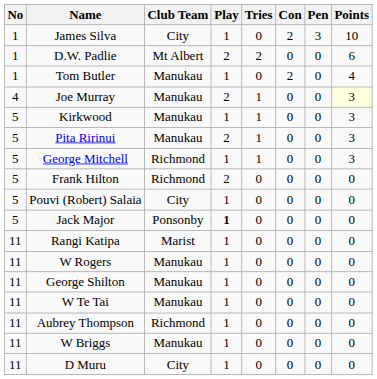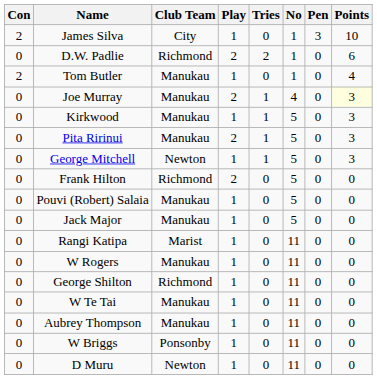 <table class="wikitable sortable" style="text-align: center;">
 <tr>
-<th>No</th>
+<th>Con</th>
 <th>Name</th>
 <th>Club Team</th>
 <th>Play</th>
 <th>Tries</th>
-<th>Con</th>
+<th>No</th>
 <th>Pen</th>
 <th>Points</th>
 </tr>
 <tr>
-<td>1</td>
+<td>2</td>
 <td>James Silva</td>
 <td>City</td>
 <td>1</td>
 <td>0</td>
-<td>2</td>
+<td>1</td>
 <td>3</td>
 <td>10</td>
 </tr>
 <tr>
-<td>1</td>
+<td>0</td>
 <td>D.W. Padlie</td>
-<td>Mt Albert</td>
+<td>Richmond</td>
 <td>2</td>
 <td>2</td>
-<td>0</td>
+<td>1</td>
 <td>0</td>
 <td>6</td>
 </tr>
 <tr>
-<td>1</td>
+<td>2</td>
 <td>Tom Butler</td>
 <td>Manukau</td>
 <td>1</td>
 <td>0</td>
-<td>2</td>
+<td>1</td>
 <td>0</td>
 <td>4</td>
 </tr>
 <tr>
-<td>4</td>
+<td>0</td>
 <td>Joe Murray</td>
 <td>Manukau</td>
 <td>2</td>
 <td>1</td>
-<td>0</td>
+<td>4</td>
 <td>0</td>
 <td style="background: lightyellow;">3</td>
 </tr>
 <tr>
-<td>5</td>
+<td>0</td>
 <td>Kirkwood</td>
 <td>Manukau</td>
 <td>1</td>
 <td>1</td>
-<td>0</td>
+<td>5</td>
 <td>0</td>
 <td>3</td>
 </tr>
 <tr>
-<td>5</td>
+<td>0</td>
 <td><a href='#'>Pita Ririnui</a></td>
 <td>Manukau</td>
 <td>2</td>
 <td>1</td>
-<td>0</td>
+<td>5</td>
 <td>0</td>
 <td>3</td>
 </tr>
 <tr>
-<td>5</td>
+<td>0</td>
 <td><a href='#'>George Mitchell</a></td>
-<td>Richmond</td>
+<td>Newton</td>
 <td>1</td>
 <td>1</td>
-<td>0</td>
+<td>5</td>
 <td>0</td>
 <td>3</td>
 </tr>
 <tr>
-<td>5</td>
+<td>0</td>
 <td>Frank Hilton</td>
 <td>Richmond</td>
 <td>2</td>
 <td>0</td>
-<td>0</td>
+<td>5</td>
 <td>0</td>
 <td>0</td>
 </tr>
 <tr>
-<td>5</td>
+<td>0</td>
 <td>Pouvi (Robert) Salaia</td>
-<td>City</td>
+<td>Manukau</td>
 <td>1</td>
 <td>0</td>
-<td>0</td>
+<td>5</td>
 <td>0</td>
 <td>0</td>
 </tr>
 <tr>
+<td>0</td>
+<td>Jack Major</td>
+<td>Manukau</td>
+<td>1</td>
+<td>0</td>
 <td>5</td>
-<td>Jack Major</td>
-<td>Ponsonby</td>
-<td><strong>1</strong></td>
-<td>0</td>
-<td>0</td>
 <td>0</td>
 <td>0</td>
 </tr>
 <tr>
-<td>11</td>
+<td>0</td>
 <td>Rangi Katipa</td>
 <td>Marist</td>
 <td>1</td>
 <td>0</td>
-<td>0</td>
+<td>11</td>
 <td>0</td>
 <td>0</td>
 </tr>
 <tr>
-<td>11</td>
+<td>0</td>
 <td>W Rogers</td>
 <td>Manukau</td>
 <td>1</td>
 <td>0</td>
-<td>0</td>
+<td>11</td>
 <td>0</td>
 <td>0</td>
 </tr>
 <tr>
-<td>11</td>
+<td>0</td>
 <td>George Shilton</td>
-<td>Manukau</td>
+<td>Richmond</td>
 <td>1</td>
 <td>0</td>
-<td>0</td>
+<td>11</td>
 <td>0</td>
 <td>0</td>
 </tr>
 <tr>
-<td>11</td>
+<td>0</td>
 <td>W Te Tai</td>
 <td>Manukau</td>
 <td>1</td>
 <td>0</td>
-<td>0</td>
+<td>11</td>
 <td>0</td>
 <td>0</td>
 </tr>
 <tr>
-<td>11</td>
+<td>0</td>
 <td>Aubrey Thompson</td>
-<td>Richmond</td>
+<td>Manukau</td>
 <td>1</td>
 <td>0</td>
-<td>0</td>
+<td>11</td>
 <td>0</td>
 <td>0</td>
 </tr>
 <tr>
-<td>11</td>
+<td>0</td>
 <td>W Briggs</td>
-<td>Manukau</td>
+<td>Ponsonby</td>
 <td>1</td>
 <td>0</td>
-<td>0</td>
+<td>11</td>
 <td>0</td>
 <td>0</td>
 </tr>
 <tr>
-<td>11</td>
+<td>0</td>
 <td>D Muru</td>
-<td>City</td>
+<td>Newton</td>
 <td>1</td>
 <td>0</td>
-<td>0</td>
+<td>11</td>
 <td>0</td>
 <td>0</td>
 </tr>
 </table>
